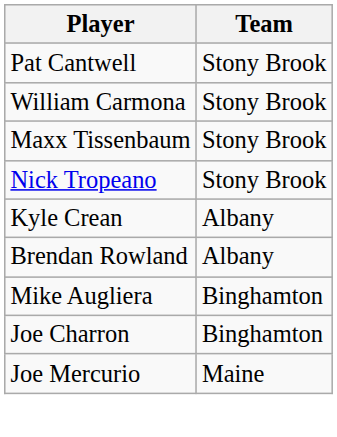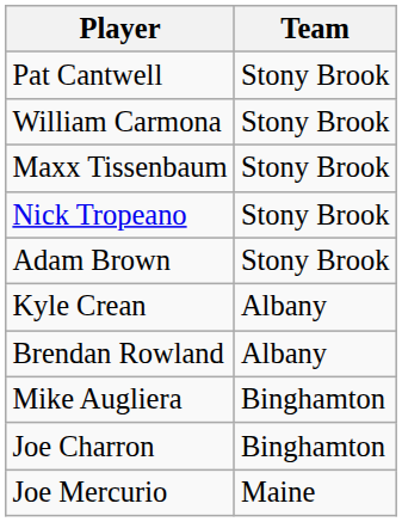 <table class=wikitable>
 <tr>
 <th>Player</th>
 <th>Team</th>
 </tr>
 <tr>
 <td>Pat Cantwell</td>
 <td>Stony Brook</td>
 </tr>
 <tr>
 <td>William Carmona</td>
 <td>Stony Brook</td>
 </tr>
 <tr>
 <td>Maxx Tissenbaum</td>
 <td>Stony Brook</td>
 </tr>
 <tr>
 <td><a href='#'>Nick Tropeano</a></td>
+<td>Stony Brook</td>
+</tr>
+<tr>
+<td>Adam Brown</td>
 <td>Stony Brook</td>
 </tr>
 <tr>
 <td>Kyle Crean</td>
 <td>Albany</td>
 </tr>
 <tr>
 <td>Brendan Rowland</td>
 <td>Albany</td>
 </tr>
 <tr>
 <td>Mike Augliera</td>
 <td>Binghamton</td>
 </tr>
 <tr>
 <td>Joe Charron</td>
 <td>Binghamton</td>
 </tr>
 <tr>
 <td>Joe Mercurio</td>
 <td>Maine</td>
 </tr>
 </table>
